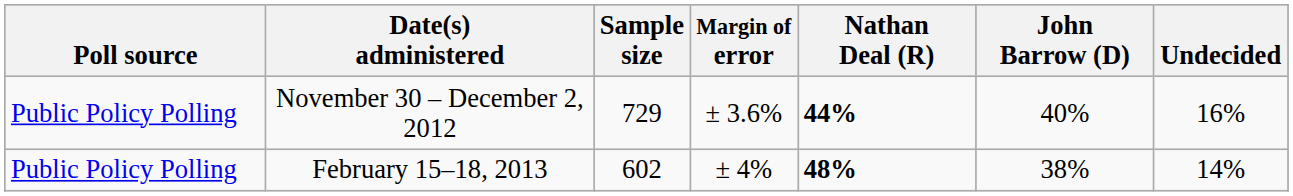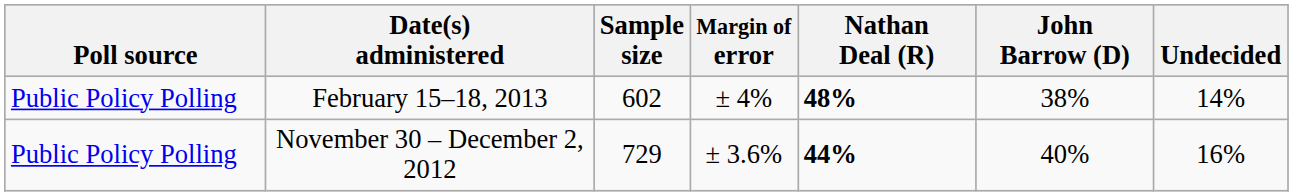 <table class="wikitable">
 <tr valign= bottom>
 <th style="width:150px;">Poll source</th>
 <th style="width:190px;">Date(s)<br>administered</th>
 <th class=small>Sample<br>size</th>
 <th><small>Margin of</small><br>error</th>
 <th style="width:100px;">Nathan<br>Deal (R)</th>
 <th style="width:100px;">John<br>Barrow (D)</th>
 <th style="width:40px;">Undecided</th>
 </tr>
 <tr>
 <td><a href='#'>Public Policy Polling</a></td>
+<td align=center>February 15–18, 2013</td>
+<td align=center>602</td>
+<td align=center>± 4%</td>
+<td><strong>48%</strong></td>
+<td align=center>38%</td>
+<td align=center>14%</td>
+</tr>
+<tr>
+<td><a href='#'>Public Policy Polling</a></td>
 <td align=center>November 30 – December 2, 2012</td>
 <td align=center>729</td>
 <td align=center>± 3.6%</td>
 <td><strong>44%</strong></td>
 <td align=center>40%</td>
 <td align=center>16%</td>
 </tr>
-<tr>
-<td><a href='#'>Public Policy Polling</a></td>
-<td align=center>February 15–18, 2013</td>
-<td align=center>602</td>
-<td align=center>± 4%</td>
-<td><strong>48%</strong></td>
-<td align=center>38%</td>
-<td align=center>14%</td>
-</tr>
 </table>
